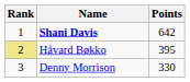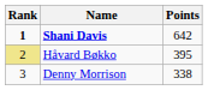 <table class="wikitable" border="1">
 <tr>
 <th width=30>Rank</th>
 <th width=150>Name</th>
 <th width=25>Points</th>
 </tr>
 <tr align=center>
-<td>1</td>
+<td><strong>1</strong></td>
 <td align=left> <strong><a href='#'>Shani Davis</a></strong></td>
 <td>642</td>
 </tr>
 <tr align=center>
 <td style="background: khaki;">2</td>
 <td align=left> <a href='#'>Håvard Bøkko</a></td>
 <td>395</td>
 </tr>
 <tr align=center>
 <td>3</td>
 <td align=left> <a href='#'>Denny Morrison</a></td>
-<td>330</td>
+<td>338</td>
 </tr>
 </table>
